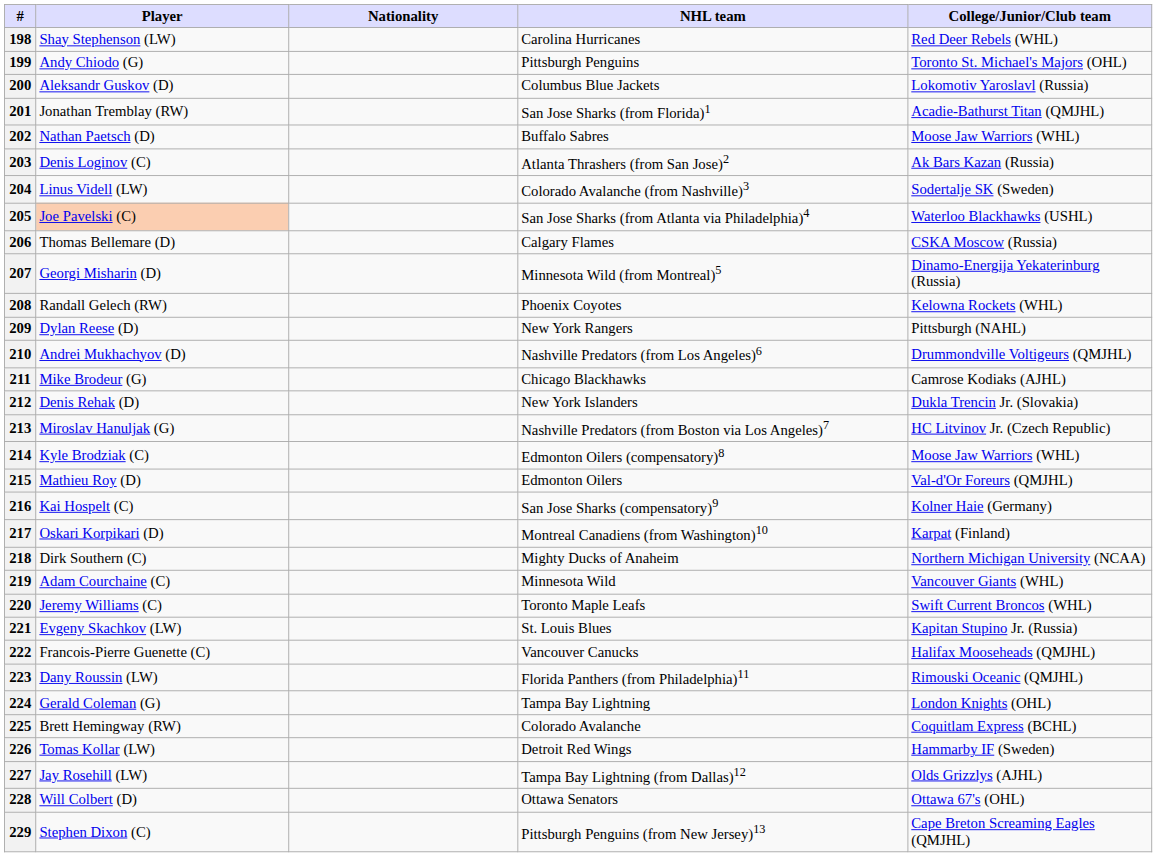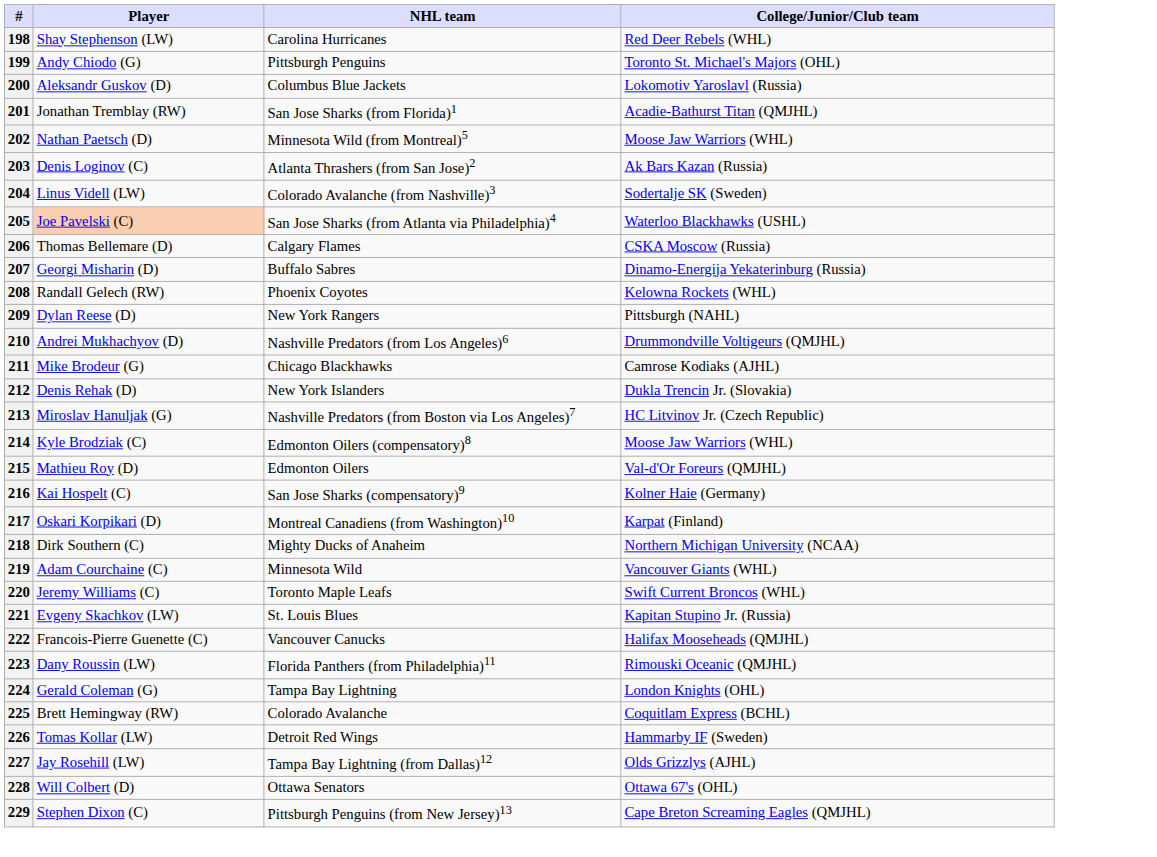 <table class="wikitable">
 <tr>
 <th style="background:#ddf; width:2.75%;">#</th>
 <th style="background:#ddf; width:22.0%;">Player</th>
-<th style="background:#ddf; width:20.0%;">Nationality</th>
 <th style="background:#ddf; width:34.0%;">NHL team</th>
 <th style="background:#ddf; width:100.0%;">College/Junior/Club team</th>
 </tr>
 <tr>
 <th>198</th>
 <td><a href='#'>Shay Stephenson</a> (LW)</td>
-<td></td>
 <td>Carolina Hurricanes</td>
 <td><a href='#'>Red Deer Rebels</a> (WHL)</td>
 </tr>
 <tr>
 <th>199</th>
 <td><a href='#'>Andy Chiodo</a> (G)</td>
-<td></td>
 <td>Pittsburgh Penguins</td>
 <td><a href='#'>Toronto St. Michael's Majors</a> (OHL)</td>
 </tr>
 <tr>
 <th>200</th>
 <td><a href='#'>Aleksandr Guskov</a> (D)</td>
-<td></td>
 <td>Columbus Blue Jackets</td>
 <td><a href='#'>Lokomotiv Yaroslavl</a> (Russia)</td>
 </tr>
 <tr>
 <th>201</th>
 <td>Jonathan Tremblay (RW)</td>
-<td></td>
 <td>San Jose Sharks (from Florida)<sup>1</sup></td>
 <td><a href='#'>Acadie-Bathurst Titan</a> (QMJHL)</td>
 </tr>
 <tr>
 <th>202</th>
 <td><a href='#'>Nathan Paetsch</a> (D)</td>
-<td></td>
-<td>Buffalo Sabres</td>
+<td>Minnesota Wild (from Montreal)<sup>5</sup></td>
 <td><a href='#'>Moose Jaw Warriors</a> (WHL)</td>
 </tr>
 <tr>
 <th>203</th>
 <td><a href='#'>Denis Loginov</a> (C)</td>
-<td></td>
 <td>Atlanta Thrashers (from San Jose)<sup>2</sup></td>
 <td><a href='#'>Ak Bars Kazan</a> (Russia)</td>
 </tr>
 <tr>
 <th>204</th>
 <td><a href='#'>Linus Videll</a> (LW)</td>
-<td></td>
 <td>Colorado Avalanche (from Nashville)<sup>3</sup></td>
 <td><a href='#'>Sodertalje SK</a> (Sweden)</td>
 </tr>
 <tr>
 <th>205</th>
 <td bgcolor="#FBCEB1"><a href='#'>Joe Pavelski</a> (C)</td>
-<td></td>
 <td>San Jose Sharks (from Atlanta via Philadelphia)<sup>4</sup></td>
 <td><a href='#'>Waterloo Blackhawks</a> (USHL)</td>
 </tr>
 <tr>
 <th>206</th>
 <td>Thomas Bellemare (D)</td>
-<td></td>
 <td>Calgary Flames</td>
 <td><a href='#'>CSKA Moscow</a> (Russia)</td>
 </tr>
 <tr>
 <th>207</th>
 <td><a href='#'>Georgi Misharin</a> (D)</td>
-<td></td>
-<td>Minnesota Wild (from Montreal)<sup>5</sup></td>
+<td>Buffalo Sabres</td>
 <td><a href='#'>Dinamo-Energija Yekaterinburg</a> (Russia)</td>
 </tr>
 <tr>
 <th>208</th>
 <td>Randall Gelech (RW)</td>
-<td></td>
 <td>Phoenix Coyotes</td>
 <td><a href='#'>Kelowna Rockets</a> (WHL)</td>
 </tr>
 <tr>
 <th>209</th>
 <td><a href='#'>Dylan Reese</a> (D)</td>
-<td></td>
 <td>New York Rangers</td>
 <td>Pittsburgh (NAHL)</td>
 </tr>
 <tr>
 <th>210</th>
 <td><a href='#'>Andrei Mukhachyov</a> (D)</td>
-<td></td>
 <td>Nashville Predators (from Los Angeles)<sup>6</sup></td>
 <td><a href='#'>Drummondville Voltigeurs</a> (QMJHL)</td>
 </tr>
 <tr>
 <th>211</th>
 <td><a href='#'>Mike Brodeur</a> (G)</td>
-<td></td>
 <td>Chicago Blackhawks</td>
 <td>Camrose Kodiaks (AJHL)</td>
 </tr>
 <tr>
 <th>212</th>
 <td><a href='#'>Denis Rehak</a> (D)</td>
-<td></td>
 <td>New York Islanders</td>
 <td><a href='#'>Dukla Trencin</a> Jr. (Slovakia)</td>
 </tr>
 <tr>
 <th>213</th>
 <td><a href='#'>Miroslav Hanuljak</a> (G)</td>
-<td></td>
 <td>Nashville Predators (from Boston via Los Angeles)<sup>7</sup></td>
 <td><a href='#'>HC Litvinov</a> Jr. (Czech Republic)</td>
 </tr>
 <tr>
 <th>214</th>
 <td><a href='#'>Kyle Brodziak</a> (C)</td>
-<td></td>
 <td>Edmonton Oilers (compensatory)<sup>8</sup></td>
 <td><a href='#'>Moose Jaw Warriors</a> (WHL)</td>
 </tr>
 <tr>
 <th>215</th>
 <td><a href='#'>Mathieu Roy</a> (D)</td>
-<td></td>
 <td>Edmonton Oilers</td>
 <td><a href='#'>Val-d'Or Foreurs</a> (QMJHL)</td>
 </tr>
 <tr>
 <th>216</th>
 <td><a href='#'>Kai Hospelt</a> (C)</td>
-<td></td>
 <td>San Jose Sharks (compensatory)<sup>9</sup></td>
 <td><a href='#'>Kolner Haie</a> (Germany)</td>
 </tr>
 <tr>
 <th>217</th>
 <td><a href='#'>Oskari Korpikari</a> (D)</td>
-<td></td>
 <td>Montreal Canadiens (from Washington)<sup>10</sup></td>
 <td><a href='#'>Karpat</a> (Finland)</td>
 </tr>
 <tr>
 <th>218</th>
 <td>Dirk Southern (C)</td>
-<td></td>
 <td>Mighty Ducks of Anaheim</td>
 <td><a href='#'>Northern Michigan University</a> (NCAA)</td>
 </tr>
 <tr>
 <th>219</th>
 <td><a href='#'>Adam Courchaine</a> (C)</td>
-<td></td>
 <td>Minnesota Wild</td>
 <td><a href='#'>Vancouver Giants</a> (WHL)</td>
 </tr>
 <tr>
 <th>220</th>
 <td><a href='#'>Jeremy Williams</a> (C)</td>
-<td></td>
 <td>Toronto Maple Leafs</td>
 <td><a href='#'>Swift Current Broncos</a> (WHL)</td>
 </tr>
 <tr>
 <th>221</th>
 <td><a href='#'>Evgeny Skachkov</a> (LW)</td>
-<td></td>
 <td>St. Louis Blues</td>
 <td><a href='#'>Kapitan Stupino</a> Jr. (Russia)</td>
 </tr>
 <tr>
 <th>222</th>
 <td>Francois-Pierre Guenette (C)</td>
-<td></td>
 <td>Vancouver Canucks</td>
 <td><a href='#'>Halifax Mooseheads</a> (QMJHL)</td>
 </tr>
 <tr>
 <th>223</th>
 <td><a href='#'>Dany Roussin</a> (LW)</td>
-<td></td>
 <td>Florida Panthers (from Philadelphia)<sup>11</sup></td>
 <td><a href='#'>Rimouski Oceanic</a> (QMJHL)</td>
 </tr>
 <tr>
 <th>224</th>
 <td><a href='#'>Gerald Coleman</a> (G)</td>
-<td></td>
 <td>Tampa Bay Lightning</td>
 <td><a href='#'>London Knights</a> (OHL)</td>
 </tr>
 <tr>
 <th>225</th>
 <td>Brett Hemingway (RW)</td>
-<td></td>
 <td>Colorado Avalanche</td>
 <td><a href='#'>Coquitlam Express</a> (BCHL)</td>
 </tr>
 <tr>
 <th>226</th>
 <td><a href='#'>Tomas Kollar</a> (LW)</td>
-<td></td>
 <td>Detroit Red Wings</td>
 <td><a href='#'>Hammarby IF</a> (Sweden)</td>
 </tr>
 <tr>
 <th>227</th>
 <td><a href='#'>Jay Rosehill</a> (LW)</td>
-<td></td>
 <td>Tampa Bay Lightning (from Dallas)<sup>12</sup></td>
 <td><a href='#'>Olds Grizzlys</a> (AJHL)</td>
 </tr>
 <tr>
 <th>228</th>
 <td><a href='#'>Will Colbert</a> (D)</td>
-<td></td>
 <td>Ottawa Senators</td>
 <td><a href='#'>Ottawa 67's</a> (OHL)</td>
 </tr>
 <tr>
 <th>229</th>
 <td><a href='#'>Stephen Dixon</a> (C)</td>
-<td></td>
 <td>Pittsburgh Penguins (from New Jersey)<sup>13</sup></td>
 <td><a href='#'>Cape Breton Screaming Eagles</a> (QMJHL)</td>
 </tr>
 </table>
